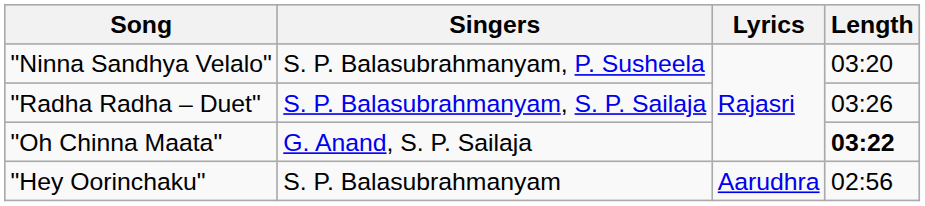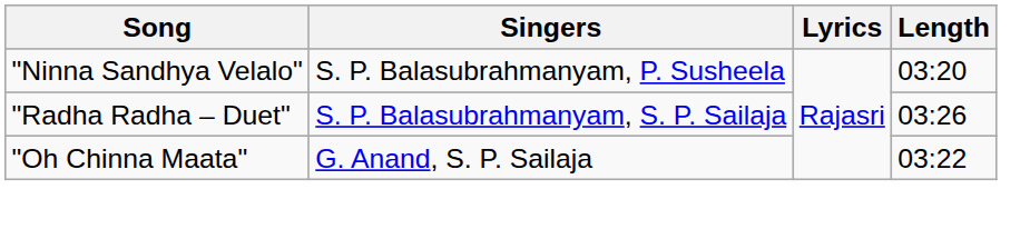 <table class="wikitable" style="font-size:95%;">
 <tr>
 <th>Song</th>
 <th>Singers</th>
 <th>Lyrics</th>
 <th>Length</th>
 </tr>
 <tr>
 <td>"Ninna Sandhya Velalo"</td>
 <td>S. P. Balasubrahmanyam, <a href='#'>P. Susheela</a></td>
 <td rowspan="3"><a href='#'>Rajasri</a></td>
 <td>03:20</td>
 </tr>
 <tr>
 <td>"Radha Radha – Duet"</td>
 <td><a href='#'>S. P. Balasubrahmanyam</a>, <a href='#'>S. P. Sailaja</a></td>
 <td>03:26</td>
 </tr>
 <tr>
 <td>"Oh Chinna Maata"</td>
 <td><a href='#'>G. Anand</a>, S. P. Sailaja</td>
-<td><strong>03:22</strong></td>
-</tr>
-<tr>
-<td>"Hey Oorinchaku"</td>
-<td>S. P. Balasubrahmanyam</td>
-<td><a href='#'>Aarudhra</a></td>
-<td>02:56</td>
+<td>03:22</td>
 </tr>
 </table>
